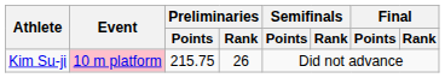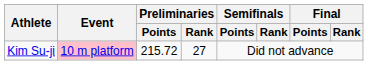 <table class="wikitable" style="font-size:90%">
 <tr>
 <th rowspan=2>Athlete</th>
 <th rowspan=2>Event</th>
 <th colspan=2>Preliminaries</th>
 <th colspan=2>Semifinals</th>
 <th colspan=2>Final</th>
 </tr>
 <tr style="font-size:95%">
 <th>Points</th>
 <th>Rank</th>
 <th>Points</th>
 <th>Rank</th>
 <th>Points</th>
 <th>Rank</th>
 </tr>
 <tr align=center>
 <td align=left><a href='#'>Kim Su-ji</a></td>
 <td align=left style="background: pink;"><a href='#'>10 m platform</a></td>
-<td>215.75</td>
-<td>26</td>
+<td>215.72</td>
+<td>27</td>
 <td colspan=4>Did not advance</td>
 </tr>
 </table>
